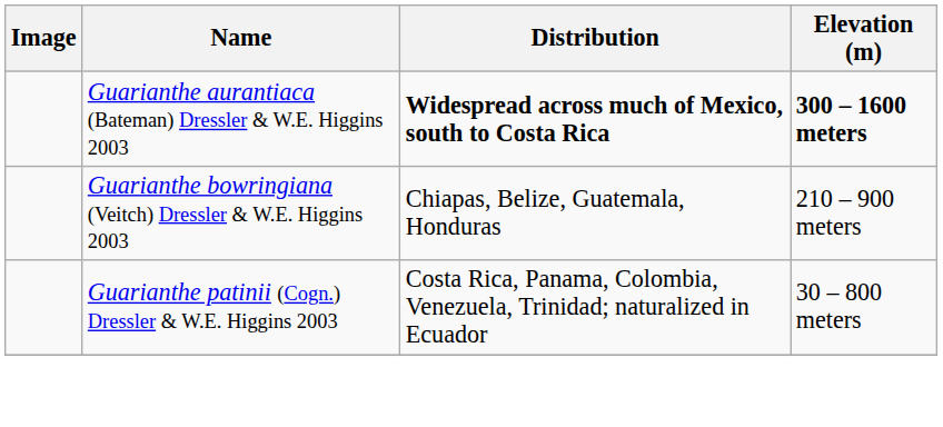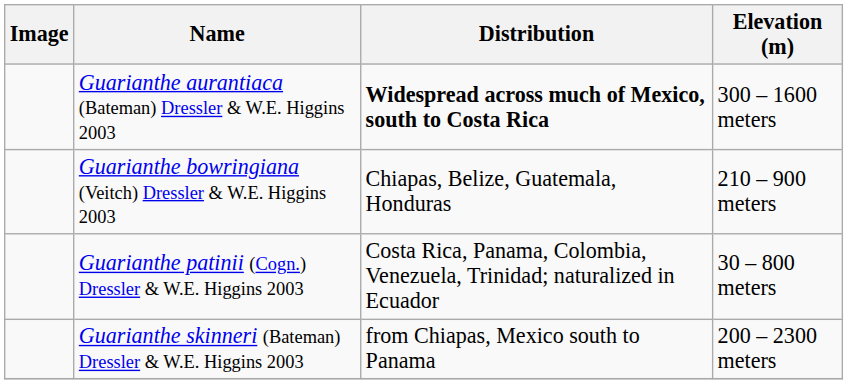 <table class="wikitable">
 <tr>
 <th>Image</th>
 <th>Name</th>
 <th>Distribution</th>
 <th>Elevation (m)</th>
 </tr>
 <tr>
 <td></td>
 <td><em><a href='#'>Guarianthe aurantiaca</a></em> <small>(Bateman) <a href='#'>Dressler</a> & W.E. Higgins 2003</small></td>
 <td><strong>Widespread across much of Mexico, south to Costa Rica</strong></td>
-<td><strong>300 – 1600 meters</strong></td>
+<td>300 – 1600 meters</td>
 </tr>
 <tr>
 <td></td>
 <td><em><a href='#'>Guarianthe bowringiana</a></em> <small>(Veitch) <a href='#'>Dressler</a> & W.E. Higgins 2003</small></td>
 <td>Chiapas, Belize, Guatemala, Honduras</td>
 <td>210 – 900 meters</td>
 </tr>
 <tr>
 <td></td>
 <td><em><a href='#'>Guarianthe patinii</a></em> <small>(<a href='#'>Cogn.</a>) <a href='#'>Dressler</a> & W.E. Higgins 2003</small></td>
 <td>Costa Rica, Panama, Colombia, Venezuela, Trinidad; naturalized in Ecuador</td>
 <td>30 – 800 meters</td>
 </tr>
 <tr>
+<td></td>
+<td><em><a href='#'>Guarianthe skinneri</a></em> <small>(Bateman) <a href='#'>Dressler</a> & W.E. Higgins 2003</small></td>
+<td>from Chiapas, Mexico south to Panama</td>
+<td>200 – 2300 meters</td>
+</tr>
+<tr>
 </tr>
 </table>
